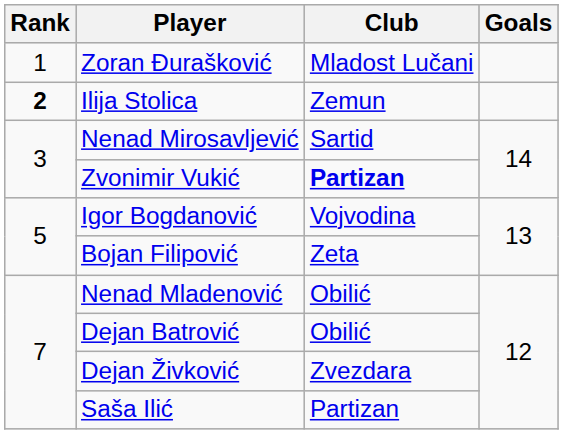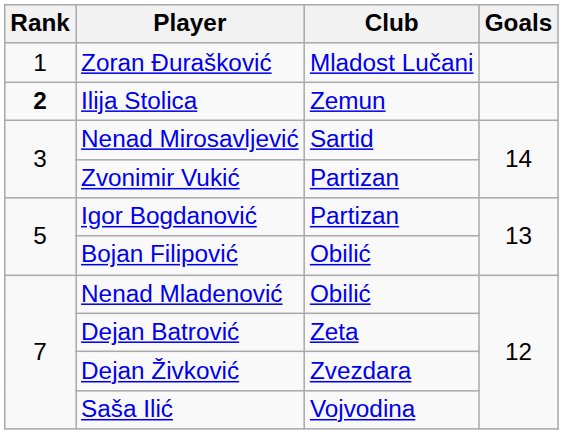 <table class="wikitable">
 <tr>
 <th>Rank</th>
 <th>Player</th>
 <th>Club</th>
 <th>Goals</th>
 </tr>
 <tr>
 <td rowspan=1 align=center>1</td>
 <td> <a href='#'>Zoran Đurašković</a></td>
 <td><a href='#'>Mladost Lučani</a></td>
 <td></td>
 </tr>
 <tr>
 <td rowspan=1 align=center><strong>2</strong></td>
 <td> <a href='#'>Ilija Stolica</a></td>
 <td><a href='#'>Zemun</a></td>
 <td></td>
 </tr>
 <tr>
 <td rowspan=2 align=center>3</td>
 <td> <a href='#'>Nenad Mirosavljević</a></td>
 <td><a href='#'>Sartid</a></td>
 <td rowspan=2 align=center>14</td>
 </tr>
 <tr>
 <td> <a href='#'>Zvonimir Vukić</a></td>
-<td><strong><a href='#'>Partizan</a></strong></td>
+<td><a href='#'>Partizan</a></td>
 </tr>
 <tr>
 <td rowspan=2 align=center>5</td>
 <td> <a href='#'>Igor Bogdanović</a></td>
-<td><a href='#'>Vojvodina</a></td>
+<td><a href='#'>Partizan</a></td>
 <td rowspan=2 align=center>13</td>
 </tr>
 <tr>
 <td> <a href='#'>Bojan Filipović</a></td>
-<td><a href='#'>Zeta</a></td>
+<td><a href='#'>Obilić</a></td>
 </tr>
 <tr>
 <td rowspan=4 align=center>7</td>
 <td> <a href='#'>Nenad Mladenović</a></td>
 <td><a href='#'>Obilić</a></td>
 <td rowspan=4 align=center>12</td>
 </tr>
 <tr>
 <td> <a href='#'>Dejan Batrović</a></td>
-<td><a href='#'>Obilić</a></td>
+<td><a href='#'>Zeta</a></td>
 </tr>
 <tr>
 <td> <a href='#'>Dejan Živković</a></td>
 <td><a href='#'>Zvezdara</a></td>
 </tr>
 <tr>
 <td> <a href='#'>Saša Ilić</a></td>
-<td><a href='#'>Partizan</a></td>
+<td><a href='#'>Vojvodina</a></td>
 </tr>
 </table>
